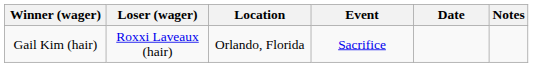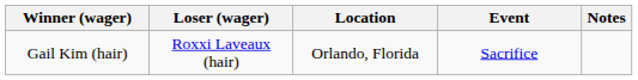 <table class="wikitable sortable" width=100%  style="text-align: center">
 <tr>
 <th width=20% scope="col">Winner (wager)</th>
 <th width=20% scope="col">Loser (wager)</th>
 <th width=20% scope="col">Location</th>
 <th width=20% scope="col">Event</th>
-<th width=15% scope="col">Date</th>
 <th class="unsortable" width=5% scope="col">Notes</th>
 </tr>
 <tr>
 <td>Gail Kim (hair)</td>
 <td><a href='#'>Roxxi Laveaux</a> (hair)</td>
 <td>Orlando, Florida</td>
 <td><a href='#'>Sacrifice</a></td>
 <td></td>
-<td></td>
 </tr>
 </table>
